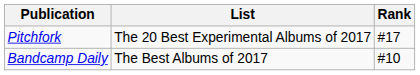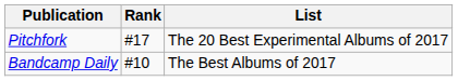 <table class="sortable wikitable">
 <tr>
 <th>Publication</th>
+<th>Rank</th>
 <th>List</th>
-<th>Rank</th>
 </tr>
 <tr>
 <td><em><a href='#'>Pitchfork</a></em></td>
+<td>#17</td>
 <td>The 20 Best Experimental Albums of 2017</td>
-<td>#17</td>
 </tr>
 <tr>
 <td><em><a href='#'>Bandcamp Daily</a></em></td>
+<td>#10</td>
 <td>The Best Albums of 2017</td>
-<td>#10</td>
 </tr>
 </table>
